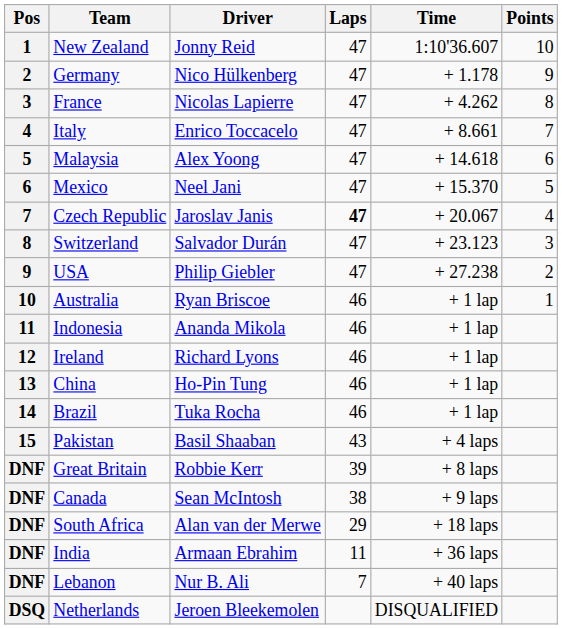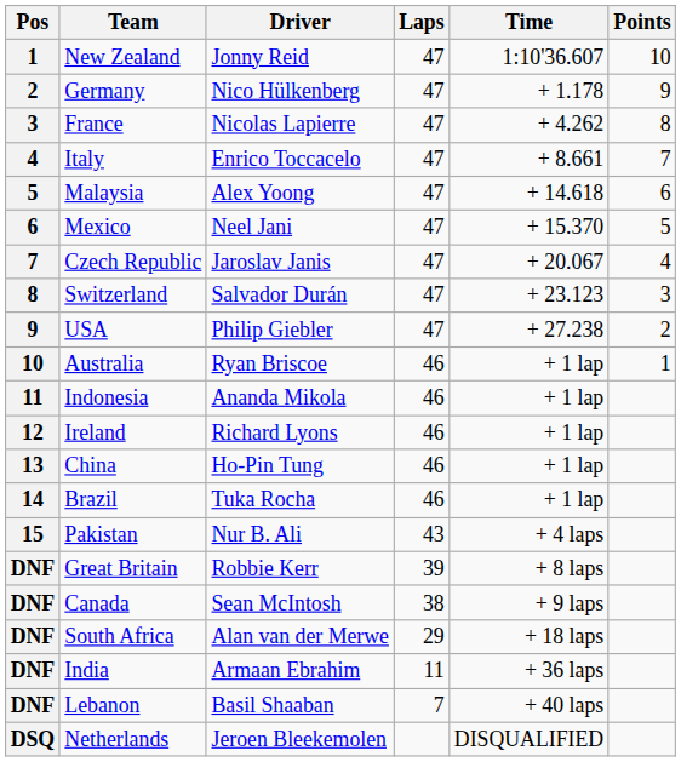 <table class="wikitable">
 <tr>
 <th>Pos</th>
 <th>Team</th>
 <th>Driver</th>
 <th>Laps</th>
 <th>Time</th>
 <th>Points</th>
 </tr>
 <tr>
 <th>1</th>
 <td> <a href='#'>New Zealand</a></td>
 <td><a href='#'>Jonny Reid</a></td>
 <td align="right">47</td>
 <td align="right">1:10'36.607</td>
 <td align="right">10</td>
 </tr>
 <tr>
 <th>2</th>
 <td> <a href='#'>Germany</a></td>
 <td><a href='#'>Nico Hülkenberg</a></td>
 <td align="right">47</td>
 <td align="right">+ 1.178</td>
 <td align="right">9</td>
 </tr>
 <tr>
 <th>3</th>
 <td> <a href='#'>France</a></td>
 <td><a href='#'>Nicolas Lapierre</a></td>
 <td align="right">47</td>
 <td align="right">+ 4.262</td>
 <td align="right">8</td>
 </tr>
 <tr>
 <th>4</th>
 <td> <a href='#'>Italy</a></td>
 <td><a href='#'>Enrico Toccacelo</a></td>
 <td align="right">47</td>
 <td align="right">+ 8.661</td>
 <td align="right">7</td>
 </tr>
 <tr>
 <th>5</th>
 <td> <a href='#'>Malaysia</a></td>
 <td><a href='#'>Alex Yoong</a></td>
 <td align="right">47</td>
 <td align="right">+ 14.618</td>
 <td align="right">6</td>
 </tr>
 <tr>
 <th>6</th>
 <td> <a href='#'>Mexico</a></td>
 <td><a href='#'>Neel Jani</a></td>
 <td align="right">47</td>
 <td align="right">+ 15.370</td>
 <td align="right">5</td>
 </tr>
 <tr>
 <th>7</th>
 <td> <a href='#'>Czech Republic</a></td>
 <td><a href='#'>Jaroslav Janis</a></td>
-<td align="right"><strong>47</strong></td>
+<td align="right">47</td>
 <td align="right">+ 20.067</td>
 <td align="right">4</td>
 </tr>
 <tr>
 <th>8</th>
 <td> <a href='#'>Switzerland</a></td>
 <td><a href='#'>Salvador Durán</a></td>
 <td align="right">47</td>
 <td align="right">+ 23.123</td>
 <td align="right">3</td>
 </tr>
 <tr>
 <th>9</th>
 <td> <a href='#'>USA</a></td>
 <td><a href='#'>Philip Giebler</a></td>
 <td align="right">47</td>
 <td align="right">+ 27.238</td>
 <td align="right">2</td>
 </tr>
 <tr>
 <th>10</th>
 <td> <a href='#'>Australia</a></td>
 <td><a href='#'>Ryan Briscoe</a></td>
 <td align="right">46</td>
 <td align="right">+ 1 lap</td>
 <td align="right">1</td>
 </tr>
 <tr>
 <th>11</th>
 <td> <a href='#'>Indonesia</a></td>
 <td><a href='#'>Ananda Mikola</a></td>
 <td align="right">46</td>
 <td align="right">+ 1 lap</td>
 <td align="right"></td>
 </tr>
 <tr>
 <th>12</th>
 <td> <a href='#'>Ireland</a></td>
 <td><a href='#'>Richard Lyons</a></td>
 <td align="right">46</td>
 <td align="right">+ 1 lap</td>
 <td align="right"></td>
 </tr>
 <tr>
 <th>13</th>
 <td> <a href='#'>China</a></td>
 <td><a href='#'>Ho-Pin Tung</a></td>
 <td align="right">46</td>
 <td align="right">+ 1 lap</td>
 <td align="right"></td>
 </tr>
 <tr>
 <th>14</th>
 <td> <a href='#'>Brazil</a></td>
 <td><a href='#'>Tuka Rocha</a></td>
 <td align="right">46</td>
 <td align="right">+ 1 lap</td>
 <td align="right"></td>
 </tr>
 <tr>
 <th>15</th>
 <td> <a href='#'>Pakistan</a></td>
-<td><a href='#'>Basil Shaaban</a></td>
+<td><a href='#'>Nur B. Ali</a></td>
 <td align="right">43</td>
 <td align="right">+ 4 laps</td>
 <td align="right"></td>
 </tr>
 <tr>
 <th>DNF</th>
 <td> <a href='#'>Great Britain</a></td>
 <td><a href='#'>Robbie Kerr</a></td>
 <td align="right">39</td>
 <td align="right">+ 8 laps</td>
 <td align="right"></td>
 </tr>
 <tr>
 <th>DNF</th>
 <td> <a href='#'>Canada</a></td>
 <td><a href='#'>Sean McIntosh</a></td>
 <td align="right">38</td>
 <td align="right">+ 9 laps</td>
 <td align="right"></td>
 </tr>
 <tr>
 <th>DNF</th>
 <td> <a href='#'>South Africa</a></td>
 <td><a href='#'>Alan van der Merwe</a></td>
 <td align="right">29</td>
 <td align="right">+ 18 laps</td>
 <td align="right"></td>
 </tr>
 <tr>
 <th>DNF</th>
 <td> <a href='#'>India</a></td>
 <td><a href='#'>Armaan Ebrahim</a></td>
 <td align="right">11</td>
 <td align="right">+ 36 laps</td>
 <td align="right"></td>
 </tr>
 <tr>
 <th>DNF</th>
 <td> <a href='#'>Lebanon</a></td>
-<td><a href='#'>Nur B. Ali</a></td>
+<td><a href='#'>Basil Shaaban</a></td>
 <td align="right">7</td>
 <td align="right">+ 40 laps</td>
 <td align="right"></td>
 </tr>
 <tr>
 <th>DSQ</th>
 <td> <a href='#'>Netherlands</a></td>
 <td><a href='#'>Jeroen Bleekemolen</a></td>
 <td align="right"></td>
 <td align="right">DISQUALIFIED</td>
 <td align="right"></td>
 </tr>
 </table>
